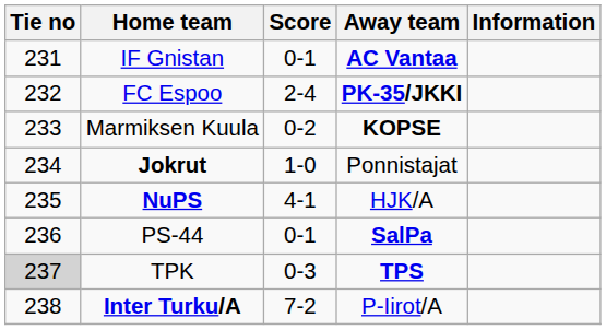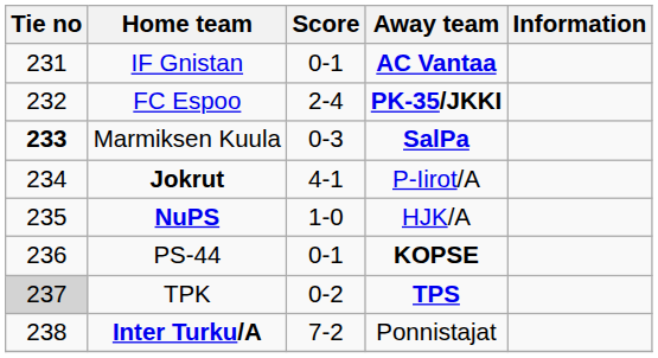 <table class="wikitable" style="text-align:center">
 <tr>
 <th style= width="40px">Tie no</th>
 <th style= width="150px">Home team</th>
 <th style= width="60px">Score</th>
 <th style= width="150px">Away team</th>
 <th style= width="30px">Information</th>
 </tr>
 <tr>
 <td>231</td>
 <td><a href='#'>IF Gnistan</a></td>
 <td>0-1</td>
 <td><strong><a href='#'>AC Vantaa</a></strong></td>
 <td></td>
 </tr>
 <tr>
 <td>232</td>
 <td><a href='#'>FC Espoo</a></td>
 <td>2-4</td>
 <td><strong><a href='#'>PK-35</a>/JKKI</strong></td>
 <td></td>
 </tr>
 <tr>
-<td>233</td>
+<td><strong>233</strong></td>
 <td>Marmiksen Kuula</td>
-<td>0-2</td>
-<td><strong>KOPSE</strong></td>
+<td>0-3</td>
+<td><strong><a href='#'>SalPa</a></strong></td>
 <td></td>
 </tr>
 <tr>
 <td>234</td>
 <td><strong>Jokrut</strong></td>
-<td>1-0</td>
-<td>Ponnistajat</td>
+<td>4-1</td>
+<td><a href='#'>P-Iirot</a>/A</td>
 <td></td>
 </tr>
 <tr>
 <td>235</td>
 <td><strong><a href='#'>NuPS</a></strong></td>
-<td>4-1</td>
+<td>1-0</td>
 <td><a href='#'>HJK</a>/A</td>
 <td></td>
 </tr>
 <tr>
 <td>236</td>
 <td>PS-44</td>
 <td>0-1</td>
-<td><strong><a href='#'>SalPa</a></strong></td>
+<td><strong>KOPSE</strong></td>
 <td></td>
 </tr>
 <tr>
 <td style="background: lightgrey;">237</td>
 <td>TPK</td>
-<td>0-3</td>
+<td>0-2</td>
 <td><strong><a href='#'>TPS</a></strong></td>
 <td></td>
 </tr>
 <tr>
 <td>238</td>
 <td><strong><a href='#'>Inter Turku</a>/A</strong></td>
 <td>7-2</td>
-<td><a href='#'>P-Iirot</a>/A</td>
+<td>Ponnistajat</td>
 <td></td>
 </tr>
 <tr>
 </tr>
 </table>
